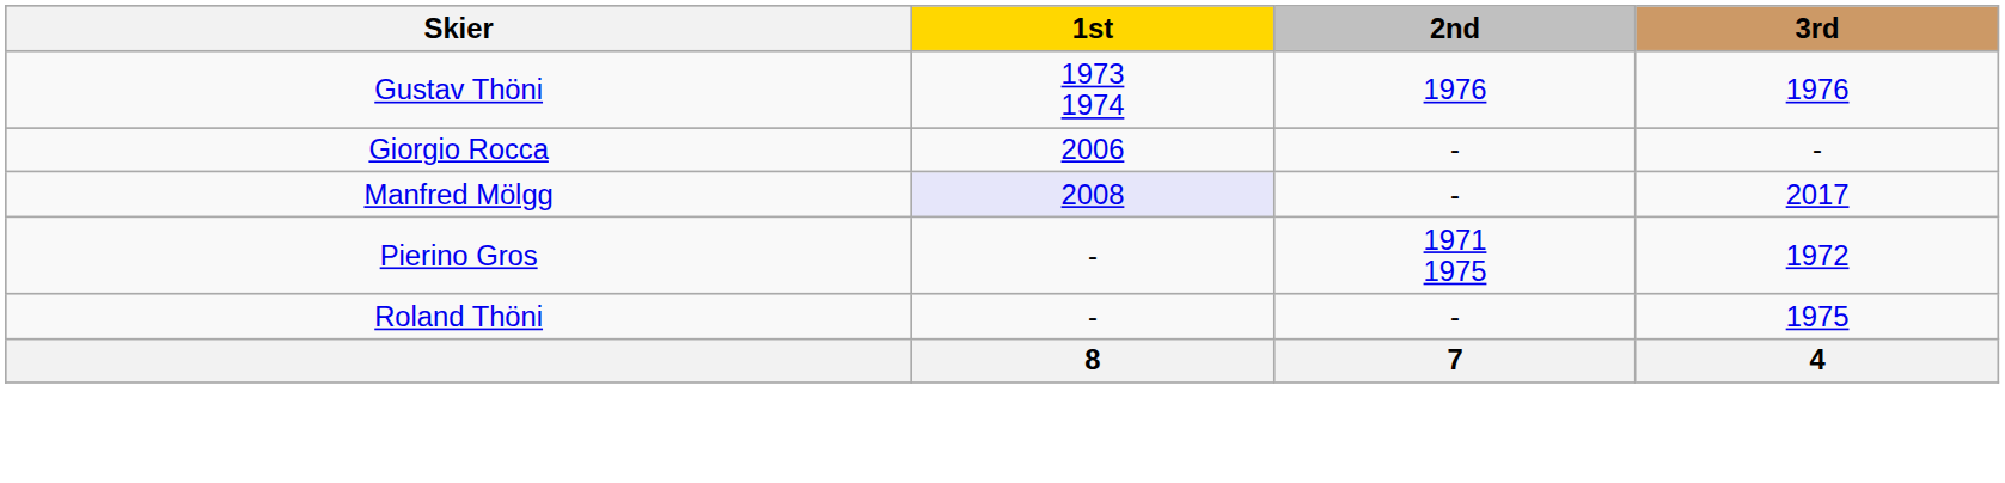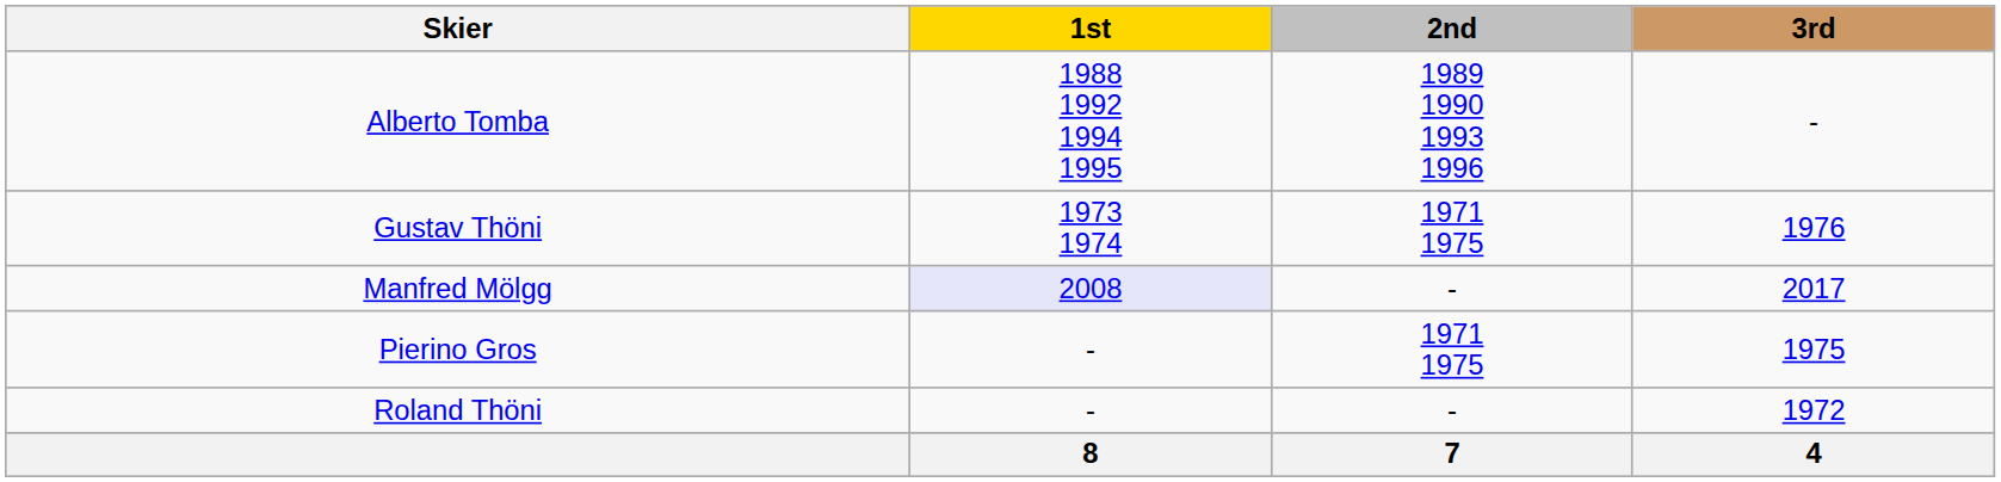 <table class="wikitable" width=80% style="font-size:90%; text-align:center;">
 <tr>
 <th style=width:20%>Skier</th>
 <th style="background:gold; width:8%">1st</th>
 <th style="background:silver; width:8%">2nd</th>
 <th style="background:#cc9966; width:8%">3rd</th>
 </tr>
 <tr>
+<td><a href='#'>Alberto Tomba</a></td>
+<td><a href='#'>1988</a><br><a href='#'>1992</a><br><a href='#'>1994</a><br><a href='#'>1995</a></td>
+<td><a href='#'>1989</a><br><a href='#'>1990</a><br><a href='#'>1993</a><br><a href='#'>1996</a></td>
+<td>-</td>
+</tr>
+<tr>
 <td><a href='#'>Gustav Thöni</a></td>
 <td><a href='#'>1973</a><br><a href='#'>1974</a></td>
+<td><a href='#'>1971</a><br><a href='#'>1975</a></td>
 <td><a href='#'>1976</a></td>
-<td><a href='#'>1976</a></td>
-</tr>
-<tr>
-<td><a href='#'>Giorgio Rocca</a></td>
-<td><a href='#'>2006</a></td>
-<td>-</td>
-<td>-</td>
 </tr>
 <tr>
 <td><a href='#'>Manfred Mölgg</a></td>
 <td style="background: lavender;"><a href='#'>2008</a></td>
 <td>-</td>
 <td><a href='#'>2017</a></td>
 </tr>
 <tr>
 <td><a href='#'>Pierino Gros</a></td>
 <td>-</td>
 <td><a href='#'>1971</a><br><a href='#'>1975</a></td>
-<td><a href='#'>1972</a></td>
+<td><a href='#'>1975</a></td>
 </tr>
 <tr>
 <td><a href='#'>Roland Thöni</a></td>
 <td>-</td>
 <td>-</td>
-<td><a href='#'>1975</a></td>
+<td><a href='#'>1972</a></td>
 </tr>
 <tr>
 <th></th>
 <th>8</th>
 <th>7</th>
 <th>4</th>
 </tr>
 </table>
